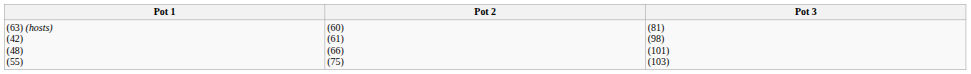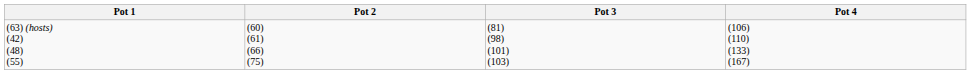 <table class="wikitable" style="width:98%;">
 <tr>
 <th width=25%>Pot 1</th>
 <th width=25%>Pot 2</th>
 <th width=25%>Pot 3</th>
+<th width=25%>Pot 4</th>
 </tr>
 <tr>
 <td> (63) <em>(hosts)</em><br> (42)<br> (48)<br> (55)</td>
 <td> (60)<br> (61)<br> (66)<br> (75)</td>
 <td> (81)<br> (98)<br> (101)<br> (103)</td>
+<td> (106)<br> (110)<br> (133)<br> (167)</td>
 </tr>
 </table>
